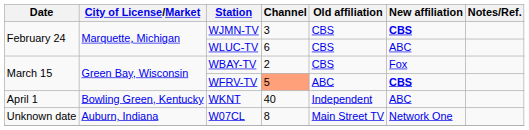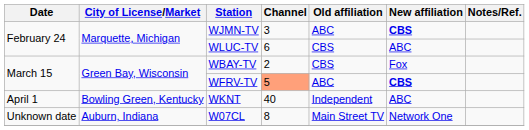 <table class="wikitable sortable">
 <tr>
 <th>Date</th>
 <th><a href='#'>City of License</a>/<a href='#'>Market</a></th>
 <th><a href='#'>Station</a></th>
 <th>Channel</th>
 <th>Old affiliation</th>
 <th>New affiliation</th>
 <th>Notes/Ref.</th>
 </tr>
 <tr>
 <td rowspan="2">February 24</td>
 <td rowspan="2"><a href='#'>Marquette, Michigan</a></td>
 <td><a href='#'>WJMN-TV</a></td>
 <td>3</td>
-<td><a href='#'>CBS</a></td>
+<td><a href='#'>ABC</a></td>
 <td><strong><a href='#'>CBS</a></strong></td>
 <td></td>
 </tr>
 <tr>
 <td><a href='#'>WLUC-TV</a></td>
 <td>6</td>
 <td><a href='#'>CBS</a></td>
 <td><a href='#'>ABC</a></td>
 <td></td>
 </tr>
 <tr>
 <td rowspan="2">March 15</td>
 <td rowspan="2"><a href='#'>Green Bay, Wisconsin</a></td>
 <td><a href='#'>WBAY-TV</a></td>
 <td>2</td>
 <td><a href='#'>CBS</a></td>
 <td><a href='#'>Fox</a></td>
 <td></td>
 </tr>
 <tr>
 <td><a href='#'>WFRV-TV</a></td>
 <td style="background: lightsalmon;">5</td>
 <td><a href='#'>ABC</a></td>
 <td><strong><a href='#'>CBS</a></strong></td>
 <td></td>
 </tr>
 <tr>
 <td>April 1</td>
 <td><a href='#'>Bowling Green, Kentucky</a></td>
 <td><a href='#'>WKNT</a> <br> </td>
 <td>40</td>
 <td><a href='#'>Independent</a></td>
 <td><a href='#'>ABC</a></td>
 <td></td>
 </tr>
 <tr>
 <td>Unknown date</td>
 <td><a href='#'>Auburn, Indiana</a></td>
 <td><a href='#'>W07CL</a></td>
 <td>8</td>
 <td><a href='#'>Main Street TV</a></td>
 <td><a href='#'>Network One</a></td>
 <td></td>
 </tr>
 <tr>
 </tr>
 </table>
